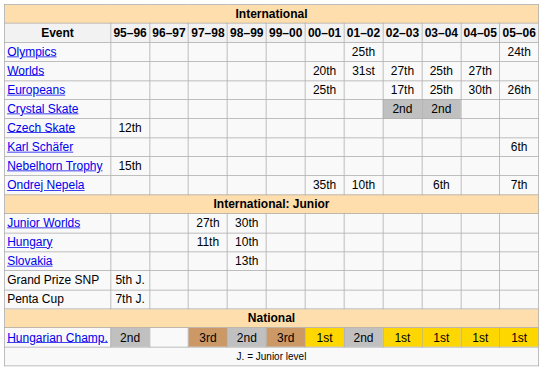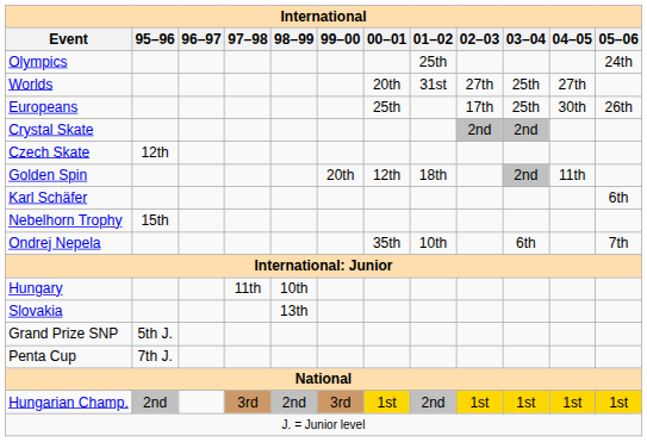 <table class="wikitable" style="text-align:center">
 <tr>
 <th style="background-color: #ffdead; " colspan=12 align=center>International</th>
 </tr>
 <tr>
 <th>Event</th>
 <th>95–96</th>
 <th>96–97</th>
 <th>97–98</th>
 <th>98–99</th>
 <th>99–00</th>
 <th>00–01</th>
 <th>01–02</th>
 <th>02–03</th>
 <th>03–04</th>
 <th>04–05</th>
 <th>05–06</th>
 </tr>
 <tr>
 <td align=left><a href='#'>Olympics</a></td>
 <td></td>
 <td></td>
 <td></td>
 <td></td>
 <td></td>
 <td></td>
 <td>25th</td>
 <td></td>
 <td></td>
 <td></td>
 <td>24th</td>
 </tr>
 <tr>
 <td align=left><a href='#'>Worlds</a></td>
 <td></td>
 <td></td>
 <td></td>
 <td></td>
 <td></td>
 <td>20th</td>
 <td>31st</td>
 <td>27th</td>
 <td>25th</td>
 <td>27th</td>
 <td></td>
 </tr>
 <tr>
 <td align=left><a href='#'>Europeans</a></td>
 <td></td>
 <td></td>
 <td></td>
 <td></td>
 <td></td>
 <td>25th</td>
 <td></td>
 <td>17th</td>
 <td>25th</td>
 <td>30th</td>
 <td>26th</td>
 </tr>
 <tr>
 <td align=left><a href='#'>Crystal Skate</a></td>
 <td></td>
 <td></td>
 <td></td>
 <td></td>
 <td></td>
 <td></td>
 <td></td>
 <td bgcolor=silver>2nd</td>
 <td bgcolor=silver>2nd</td>
 <td></td>
 <td></td>
 </tr>
 <tr>
 <td align=left><a href='#'>Czech Skate</a></td>
 <td>12th</td>
 <td></td>
 <td></td>
 <td></td>
 <td></td>
 <td></td>
 <td></td>
 <td></td>
 <td></td>
 <td></td>
 <td></td>
 </tr>
 <tr>
+<td align=left><a href='#'>Golden Spin</a></td>
+<td></td>
+<td></td>
+<td></td>
+<td></td>
+<td>20th</td>
+<td>12th</td>
+<td>18th</td>
+<td></td>
+<td bgcolor=silver>2nd</td>
+<td>11th</td>
+<td></td>
+</tr>
+<tr>
 <td align=left><a href='#'>Karl Schäfer</a></td>
 <td></td>
 <td></td>
 <td></td>
 <td></td>
 <td></td>
 <td></td>
 <td></td>
 <td></td>
 <td></td>
 <td></td>
 <td>6th</td>
 </tr>
 <tr>
 <td align=left><a href='#'>Nebelhorn Trophy</a></td>
 <td>15th</td>
 <td></td>
 <td></td>
 <td></td>
 <td></td>
 <td></td>
 <td></td>
 <td></td>
 <td></td>
 <td></td>
 <td></td>
 </tr>
 <tr>
 <td align=left><a href='#'>Ondrej Nepela</a></td>
 <td></td>
 <td></td>
 <td></td>
 <td></td>
 <td></td>
 <td>35th</td>
 <td>10th</td>
 <td></td>
 <td>6th</td>
 <td></td>
 <td>7th</td>
 </tr>
 <tr>
 <th style="background-color: #ffdead; " colspan=12 align=center>International: Junior</th>
-</tr>
-<tr>
-<td align=left><a href='#'>Junior Worlds</a></td>
-<td></td>
-<td></td>
-<td>27th</td>
-<td>30th</td>
-<td></td>
-<td></td>
-<td></td>
-<td></td>
-<td></td>
-<td></td>
-<td></td>
 </tr>
 <tr>
 <td align=left> <a href='#'>Hungary</a></td>
 <td></td>
 <td></td>
 <td>11th</td>
 <td>10th</td>
 <td></td>
 <td></td>
 <td></td>
 <td></td>
 <td></td>
 <td></td>
 <td></td>
 </tr>
 <tr>
 <td align=left> <a href='#'>Slovakia</a></td>
 <td></td>
 <td></td>
 <td></td>
 <td>13th</td>
 <td></td>
 <td></td>
 <td></td>
 <td></td>
 <td></td>
 <td></td>
 <td></td>
 </tr>
 <tr>
 <td align=left>Grand Prize SNP</td>
 <td>5th J.</td>
 <td></td>
 <td></td>
 <td></td>
 <td></td>
 <td></td>
 <td></td>
 <td></td>
 <td></td>
 <td></td>
 <td></td>
 </tr>
 <tr>
 <td align=left>Penta Cup</td>
 <td>7th J.</td>
 <td></td>
 <td></td>
 <td></td>
 <td></td>
 <td></td>
 <td></td>
 <td></td>
 <td></td>
 <td></td>
 <td></td>
 </tr>
 <tr>
 <th style="background-color: #ffdead; " colspan=12 align=center>National</th>
 </tr>
 <tr>
 <td align=left><a href='#'>Hungarian Champ.</a></td>
 <td bgcolor=silver>2nd</td>
 <td></td>
 <td bgcolor=cc9966>3rd</td>
 <td bgcolor=silver>2nd</td>
 <td bgcolor=cc9966>3rd</td>
 <td bgcolor=gold>1st</td>
 <td bgcolor=silver>2nd</td>
 <td bgcolor=gold>1st</td>
 <td bgcolor=gold>1st</td>
 <td bgcolor=gold>1st</td>
 <td bgcolor=gold>1st</td>
 </tr>
 <tr>
 <td colspan=12 align=center><small> J. = Junior level </small></td>
 </tr>
 </table>
